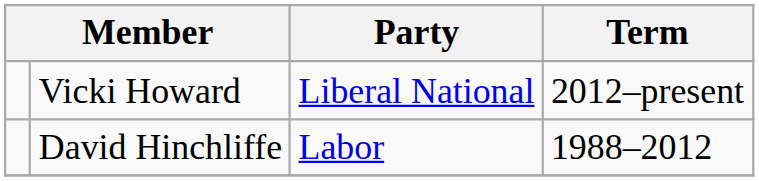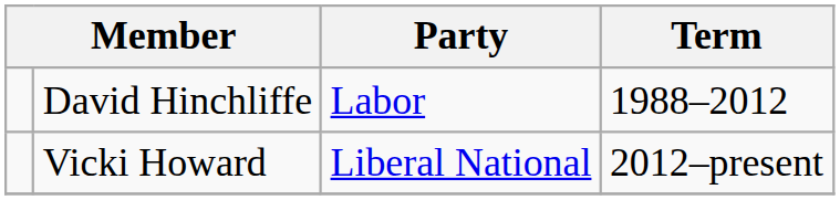 <table class="wikitable">
 <tr>
 <th colspan="2">Member</th>
 <th>Party</th>
 <th>Term</th>
 </tr>
 <tr>
 <td> </td>
+<td>David Hinchliffe</td>
+<td><a href='#'>Labor</a></td>
+<td>1988–2012</td>
+</tr>
+<tr>
+<td> </td>
 <td>Vicki Howard</td>
 <td><a href='#'>Liberal National</a></td>
 <td>2012–present</td>
 </tr>
 <tr>
-<td> </td>
-<td>David Hinchliffe</td>
-<td><a href='#'>Labor</a></td>
-<td>1988–2012</td>
-</tr>
-<tr>
 </tr>
 </table>
